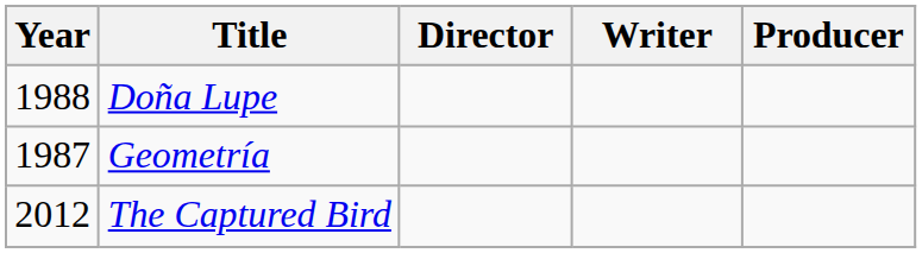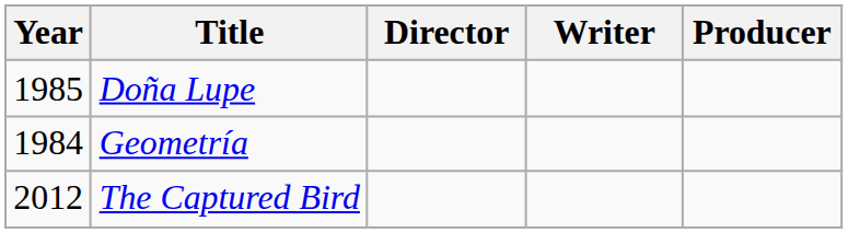 <table class="wikitable">
 <tr>
 <th>Year</th>
 <th>Title</th>
 <th width=65>Director</th>
 <th width=65>Writer</th>
 <th width=65>Producer</th>
 </tr>
 <tr>
-<td>1988</td>
+<td>1985</td>
 <td><em><a href='#'>Doña Lupe</a></em></td>
 <td></td>
 <td></td>
 <td></td>
 </tr>
 <tr>
-<td>1987</td>
+<td>1984</td>
 <td><em><a href='#'>Geometría</a></em></td>
 <td></td>
 <td></td>
 <td></td>
 </tr>
 <tr>
 <td>2012</td>
 <td><em><a href='#'>The Captured Bird</a></em></td>
 <td></td>
 <td></td>
 <td></td>
 </tr>
 </table>
